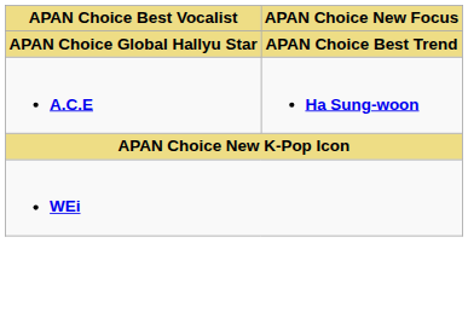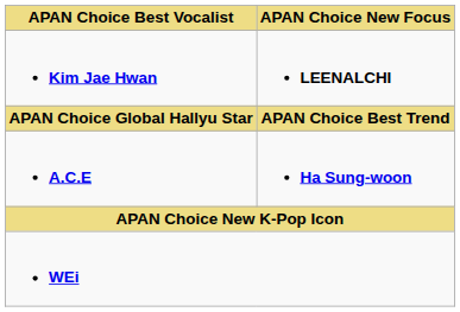 <table class=wikitable>
 <tr>
 <th style="background:#EEDD85; width=50%">APAN Choice Best Vocalist</th>
 <th style="background:#EEDD85; width=50%">APAN Choice New Focus</th>
+</tr>
+<tr>
+<td valign="top"><br><ul><li><strong><a href='#'>Kim Jae Hwan</a></strong></li></ul></td>
+<td valign="top"><br><ul><li><strong>LEENALCHI</strong></li></ul></td>
 </tr>
 <tr>
 <th style="background:#EEDD85; width=50%">APAN Choice Global Hallyu Star</th>
 <th style="background:#EEDD85; width=50%">APAN Choice Best Trend</th>
 </tr>
 <tr>
 <td valign="top"><br><ul><li><strong><a href='#'>A.C.E</a></strong></li></ul></td>
 <td valign="top"><br><ul><li><strong><a href='#'>Ha Sung-woon</a></strong></li></ul></td>
 </tr>
 <tr>
 <th colspan="2" style="background:#EEDD85; width=50%">APAN Choice New K-Pop Icon</th>
 </tr>
 <tr>
 <td colspan="2" valign="top"><br><ul><li><strong><a href='#'>WEi</a></strong></li></ul></td>
 </tr>
 </table>
